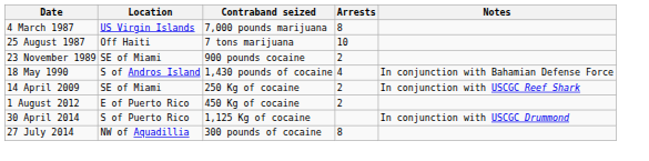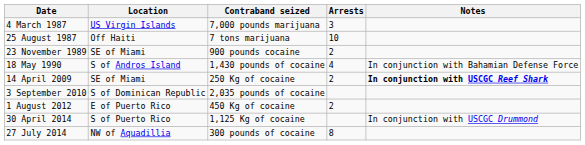 <table class="wikitable">
 <tr>
 <th>Date</th>
 <th>Location</th>
 <th>Contraband seized</th>
 <th>Arrests</th>
 <th>Notes</th>
 </tr>
 <tr>
 <td>4 March 1987</td>
 <td><a href='#'>US Virgin Islands</a></td>
 <td>7,000 pounds marijuana</td>
-<td>8</td>
+<td>3</td>
 <td></td>
 </tr>
 <tr>
 <td>25 August 1987</td>
 <td>Off Haiti</td>
 <td>7 tons marijuana</td>
 <td>10</td>
 <td></td>
 </tr>
 <tr>
 <td>23 November 1989</td>
 <td>SE of Miami</td>
 <td>900 pounds cocaine</td>
 <td>2</td>
 <td></td>
 </tr>
 <tr>
 <td>18 May 1990</td>
 <td>S of <a href='#'>Andros Island</a></td>
 <td>1,430 pounds of cocaine</td>
 <td>4</td>
 <td>In conjunction with Bahamian Defense Force</td>
 </tr>
 <tr>
 <td>14 April 2009</td>
 <td>SE of Miami</td>
 <td>250 Kg of cocaine</td>
 <td>2</td>
-<td>In conjunction with <a href='#'>USCGC <em>Reef Shark</em></a></td>
+<td><strong>In conjunction with <a href='#'>USCGC <em>Reef Shark</em></a></strong></td>
+</tr>
+<tr>
+<td>3 September 2010</td>
+<td>S of Dominican Republic</td>
+<td>2,035 pounds of cocaine</td>
+<td></td>
+<td></td>
 </tr>
 <tr>
 <td>1 August 2012</td>
 <td>E of Puerto Rico</td>
 <td>450 Kg of cocaine</td>
 <td>2</td>
 <td></td>
 </tr>
 <tr>
 <td>30 April 2014</td>
 <td>S of Puerto Rico</td>
 <td>1,125 Kg of cocaine</td>
 <td></td>
 <td>In conjunction with <a href='#'>USCGC <em>Drummond</em></a></td>
 </tr>
 <tr>
 <td>27 July 2014</td>
 <td>NW of <a href='#'>Aquadillia</a></td>
 <td>300 pounds of cocaine</td>
 <td>8</td>
 <td></td>
 </tr>
 </table>
